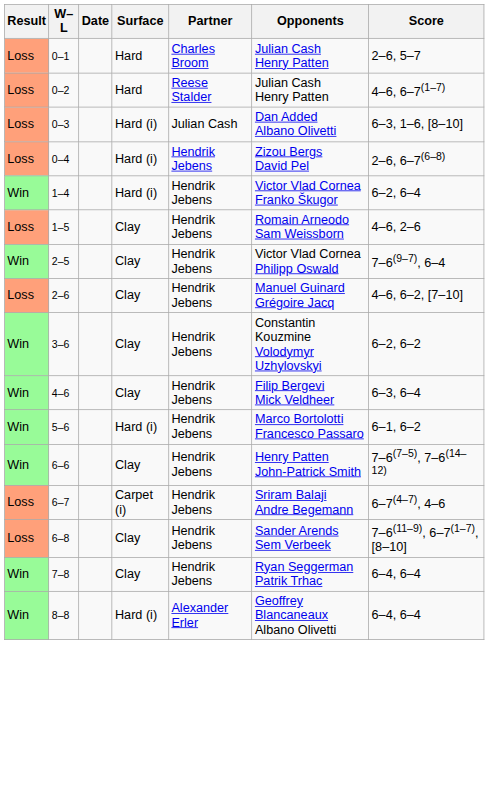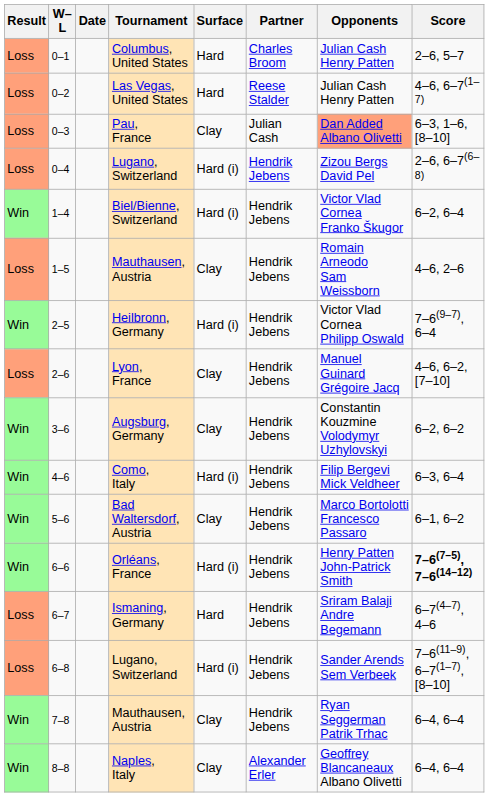 <table class="sortable wikitable nowrap">
 <tr>
 <th>Result</th>
 <th class="unsortable">W–L</th>
 <th>Date</th>
+<th>Tournament</th>
 <th>Surface</th>
 <th>Partner</th>
 <th>Opponents</th>
 <th class="unsortable">Score</th>
 </tr>
 <tr>
 <td bgcolor=FFA07A>Loss</td>
 <td><small>0–1</small></td>
 <td><a href='#'></a></td>
+<td style="background:moccasin;"><a href='#'>Columbus</a>, <br> United States</td>
 <td>Hard</td>
 <td> <a href='#'>Charles Broom</a></td>
 <td> <a href='#'>Julian Cash</a><br> <a href='#'>Henry Patten</a></td>
 <td>2–6, 5–7</td>
 </tr>
 <tr>
 <td bgcolor=FFA07A>Loss</td>
 <td><small>0–2</small></td>
 <td><a href='#'></a></td>
+<td style="background:moccasin;"><a href='#'>Las Vegas</a>, <br> United States</td>
 <td>Hard</td>
 <td> <a href='#'>Reese Stalder</a></td>
 <td> Julian Cash<br> Henry Patten</td>
 <td>4–6, 6–7<sup>(1–7)</sup></td>
 </tr>
 <tr>
 <td bgcolor=FFA07A>Loss</td>
 <td><small>0–3</small></td>
 <td><a href='#'></a></td>
-<td>Hard (i)</td>
+<td style="background:moccasin;"><a href='#'>Pau</a>, <br> France</td>
+<td>Clay</td>
 <td> Julian Cash</td>
-<td> <a href='#'>Dan Added</a><br> <a href='#'>Albano Olivetti</a></td>
+<td style="background: lightsalmon;"> <a href='#'>Dan Added</a><br> <a href='#'>Albano Olivetti</a></td>
 <td>6–3, 1–6, [8–10]</td>
 </tr>
 <tr>
 <td bgcolor=FFA07A>Loss</td>
 <td><small>0–4</small></td>
 <td><a href='#'></a></td>
+<td style="background:moccasin;"><a href='#'>Lugano</a>, <br> Switzerland</td>
 <td>Hard (i)</td>
 <td> <a href='#'>Hendrik Jebens</a></td>
 <td> <a href='#'>Zizou Bergs</a><br> <a href='#'>David Pel</a></td>
 <td>2–6, 6–7<sup>(6–8)</sup></td>
 </tr>
 <tr>
 <td bgcolor=98FB98>Win</td>
 <td><small>1–4</small></td>
 <td><a href='#'></a></td>
+<td style="background:moccasin;"><a href='#'>Biel/Bienne</a>, <br> Switzerland</td>
 <td>Hard (i)</td>
 <td> Hendrik Jebens</td>
 <td> <a href='#'>Victor Vlad Cornea</a><br> <a href='#'>Franko Škugor</a></td>
 <td>6–2, 6–4</td>
 </tr>
 <tr>
 <td bgcolor=FFA07A>Loss</td>
 <td><small>1–5</small></td>
 <td><a href='#'></a></td>
+<td bgcolor=moccasin><a href='#'>Mauthausen</a>, <br> Austria</td>
 <td>Clay</td>
 <td> Hendrik Jebens</td>
 <td> <a href='#'>Romain Arneodo</a><br> <a href='#'>Sam Weissborn</a></td>
 <td>4–6, 2–6</td>
 </tr>
 <tr>
 <td bgcolor=98FB98>Win</td>
 <td><small>2–5</small></td>
 <td><a href='#'></a></td>
-<td>Clay</td>
+<td bgcolor=moccasin><a href='#'>Heilbronn</a>, <br> Germany</td>
+<td>Hard (i)</td>
 <td> Hendrik Jebens</td>
 <td> Victor Vlad Cornea<br> <a href='#'>Philipp Oswald</a></td>
 <td>7–6<sup>(9–7)</sup>, 6–4</td>
 </tr>
 <tr>
 <td bgcolor=FFA07A>Loss</td>
 <td><small>2–6</small></td>
 <td><a href='#'></a></td>
+<td bgcolor=moccasin><a href='#'>Lyon</a>, <br> France</td>
 <td>Clay</td>
 <td> Hendrik Jebens</td>
 <td> <a href='#'>Manuel Guinard</a><br> <a href='#'>Grégoire Jacq</a></td>
 <td>4–6, 6–2, [7–10]</td>
 </tr>
 <tr>
 <td bgcolor=98FB98>Win</td>
 <td><small>3–6</small></td>
 <td><a href='#'></a></td>
+<td bgcolor=moccasin><a href='#'>Augsburg</a>, <br> Germany</td>
 <td>Clay</td>
 <td> Hendrik Jebens</td>
 <td> Constantin Kouzmine<br> <a href='#'>Volodymyr Uzhylovskyi</a></td>
 <td>6–2, 6–2</td>
 </tr>
 <tr>
 <td bgcolor=98FB98>Win</td>
 <td><small>4–6</small></td>
 <td><a href='#'></a></td>
-<td>Clay</td>
+<td bgcolor=moccasin><a href='#'>Como</a>, <br> Italy</td>
+<td>Hard (i)</td>
 <td> Hendrik Jebens</td>
 <td> <a href='#'>Filip Bergevi</a><br> <a href='#'>Mick Veldheer</a></td>
 <td>6–3, 6–4</td>
 </tr>
 <tr>
 <td bgcolor=98FB98>Win</td>
 <td><small>5–6</small></td>
 <td><a href='#'></a></td>
-<td>Hard (i)</td>
+<td bgcolor=moccasin><a href='#'>Bad Waltersdorf</a>, <br> Austria</td>
+<td>Clay</td>
 <td> Hendrik Jebens</td>
 <td> <a href='#'>Marco Bortolotti</a><br> <a href='#'>Francesco Passaro</a></td>
 <td>6–1, 6–2</td>
 </tr>
 <tr>
 <td bgcolor=98FB98>Win</td>
 <td><small>6–6</small></td>
 <td><a href='#'></a></td>
-<td>Clay</td>
+<td bgcolor=moccasin><a href='#'>Orléans</a>, <br> France</td>
+<td>Hard (i)</td>
 <td> Hendrik Jebens</td>
 <td> <a href='#'>Henry Patten</a><br> <a href='#'>John-Patrick Smith</a></td>
-<td>7–6<sup>(7–5)</sup>, 7–6<sup>(14–12)</sup></td>
+<td><strong>7–6<sup>(7–5)</sup>, 7–6<sup>(14–12)</sup></strong></td>
 </tr>
 <tr>
 <td bgcolor=FFA07A>Loss</td>
 <td><small>6–7</small></td>
 <td><a href='#'></a></td>
-<td>Carpet (i)</td>
+<td bgcolor=moccasin><a href='#'>Ismaning</a>, <br> Germany</td>
+<td>Hard</td>
 <td> Hendrik Jebens</td>
 <td> <a href='#'>Sriram Balaji</a><br> <a href='#'>Andre Begemann</a></td>
 <td>6–7<sup>(4–7)</sup>, 4–6</td>
 </tr>
 <tr>
 <td bgcolor=FFA07A>Loss</td>
 <td><small>6–8</small></td>
 <td><a href='#'></a></td>
-<td>Clay</td>
+<td bgcolor=moccasin>Lugano, <br> Switzerland</td>
+<td>Hard (i)</td>
 <td> Hendrik Jebens</td>
 <td> <a href='#'>Sander Arends</a><br> <a href='#'>Sem Verbeek</a></td>
 <td>7–6<sup>(11–9)</sup>, 6–7<sup>(1–7)</sup>, [8–10]</td>
 </tr>
 <tr>
 <td bgcolor=98FB98>Win</td>
 <td><small>7–8</small></td>
 <td><a href='#'></a></td>
+<td bgcolor=moccasin>Mauthausen, <br> Austria</td>
 <td>Clay</td>
 <td> Hendrik Jebens</td>
 <td> <a href='#'>Ryan Seggerman</a><br> <a href='#'>Patrik Trhac</a></td>
 <td>6–4, 6–4</td>
 </tr>
 <tr>
 <td bgcolor=98FB98>Win</td>
 <td><small>8–8</small></td>
 <td><a href='#'></a></td>
-<td>Hard (i)</td>
+<td bgcolor=moccasin><a href='#'>Naples</a>, <br> Italy</td>
+<td>Clay</td>
 <td> <a href='#'>Alexander Erler</a></td>
 <td> <a href='#'>Geoffrey Blancaneaux</a><br> Albano Olivetti</td>
 <td>6–4, 6–4</td>
 </tr>
 </table>
